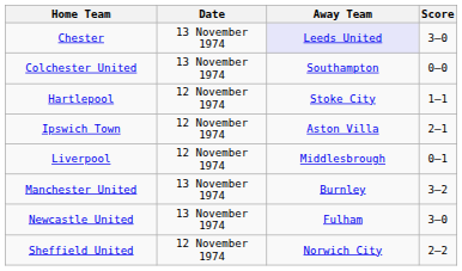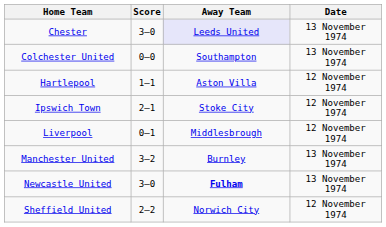 <table class="wikitable" style="text-align:center;">
 <tr>
 <th width=175>Home Team</th>
+<th width=20>Score</th>
+<th width=175>Away Team</th>
 <th width=125>Date</th>
-<th width=175>Away Team</th>
-<th width=20>Score</th>
 </tr>
 <tr>
 <td><a href='#'>Chester</a></td>
+<td>3–0</td>
+<td style="background: lavender;"><a href='#'>Leeds United</a></td>
 <td>13 November 1974</td>
-<td style="background: lavender;"><a href='#'>Leeds United</a></td>
-<td>3–0</td>
 </tr>
 <tr>
 <td><a href='#'>Colchester United</a></td>
+<td>0–0</td>
+<td><a href='#'>Southampton</a></td>
 <td>13 November 1974</td>
-<td><a href='#'>Southampton</a></td>
-<td>0–0</td>
 </tr>
 <tr>
 <td><a href='#'>Hartlepool</a></td>
+<td>1–1</td>
+<td><a href='#'>Aston Villa</a></td>
 <td>12 November 1974</td>
-<td><a href='#'>Stoke City</a></td>
-<td>1–1</td>
 </tr>
 <tr>
 <td><a href='#'>Ipswich Town</a></td>
+<td>2–1</td>
+<td><a href='#'>Stoke City</a></td>
 <td>12 November 1974</td>
-<td><a href='#'>Aston Villa</a></td>
-<td>2–1</td>
 </tr>
 <tr>
 <td><a href='#'>Liverpool</a></td>
+<td>0–1</td>
+<td><a href='#'>Middlesbrough</a></td>
 <td>12 November 1974</td>
-<td><a href='#'>Middlesbrough</a></td>
-<td>0–1</td>
 </tr>
 <tr>
 <td><a href='#'>Manchester United</a></td>
+<td>3–2</td>
+<td><a href='#'>Burnley</a></td>
 <td>13 November 1974</td>
-<td><a href='#'>Burnley</a></td>
-<td>3–2</td>
 </tr>
 <tr>
 <td><a href='#'>Newcastle United</a></td>
+<td>3–0</td>
+<td><strong><a href='#'>Fulham</a></strong></td>
 <td>13 November 1974</td>
-<td><a href='#'>Fulham</a></td>
-<td>3–0</td>
 </tr>
 <tr>
 <td><a href='#'>Sheffield United</a></td>
+<td>2–2</td>
+<td><a href='#'>Norwich City</a></td>
 <td>12 November 1974</td>
-<td><a href='#'>Norwich City</a></td>
-<td>2–2</td>
 </tr>
 </table>
